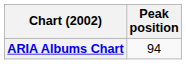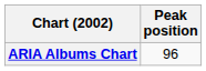 <table class="wikitable plainrowheaders">
 <tr>
 <th scope="col">Chart (2002)</th>
 <th scope="col">Peak<br>position</th>
 </tr>
 <tr>
 <th scope="row"><a href='#'>ARIA Albums Chart</a></th>
-<td style="text-align:center;">94</td>
+<td style="text-align:center;">96</td>
 </tr>
 </table>
